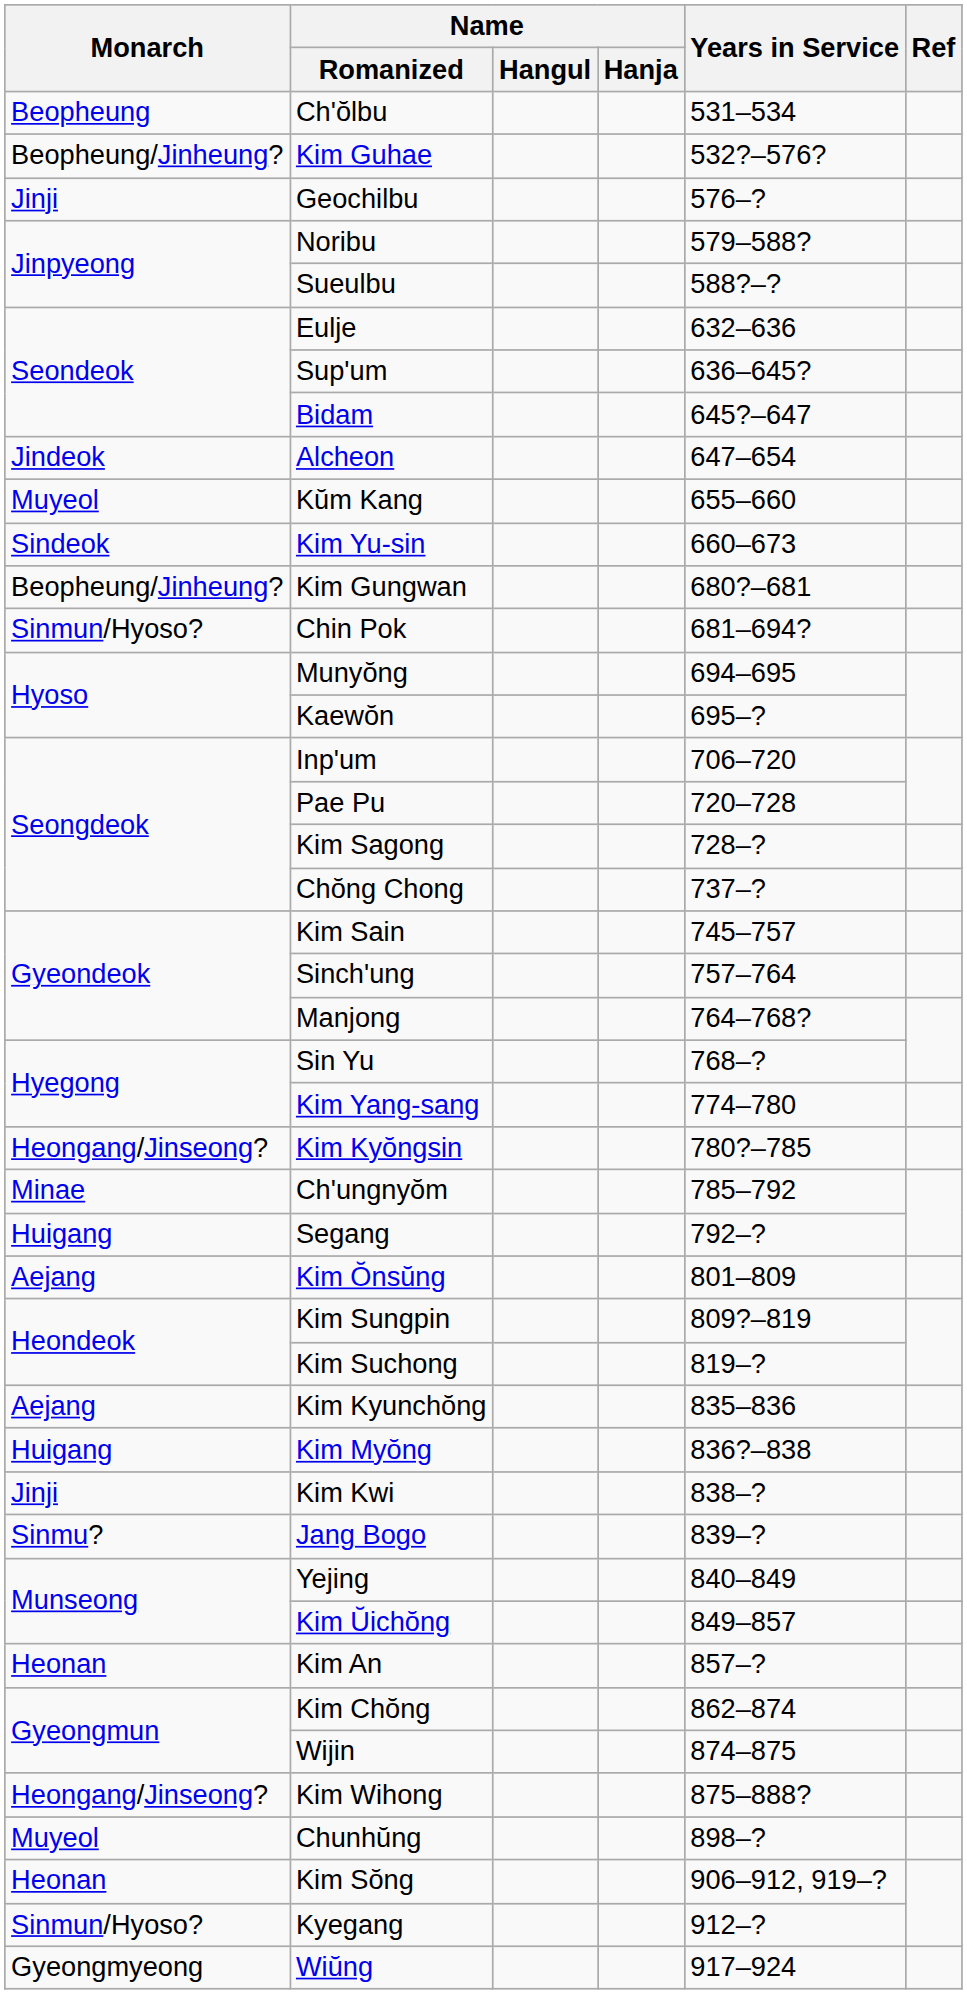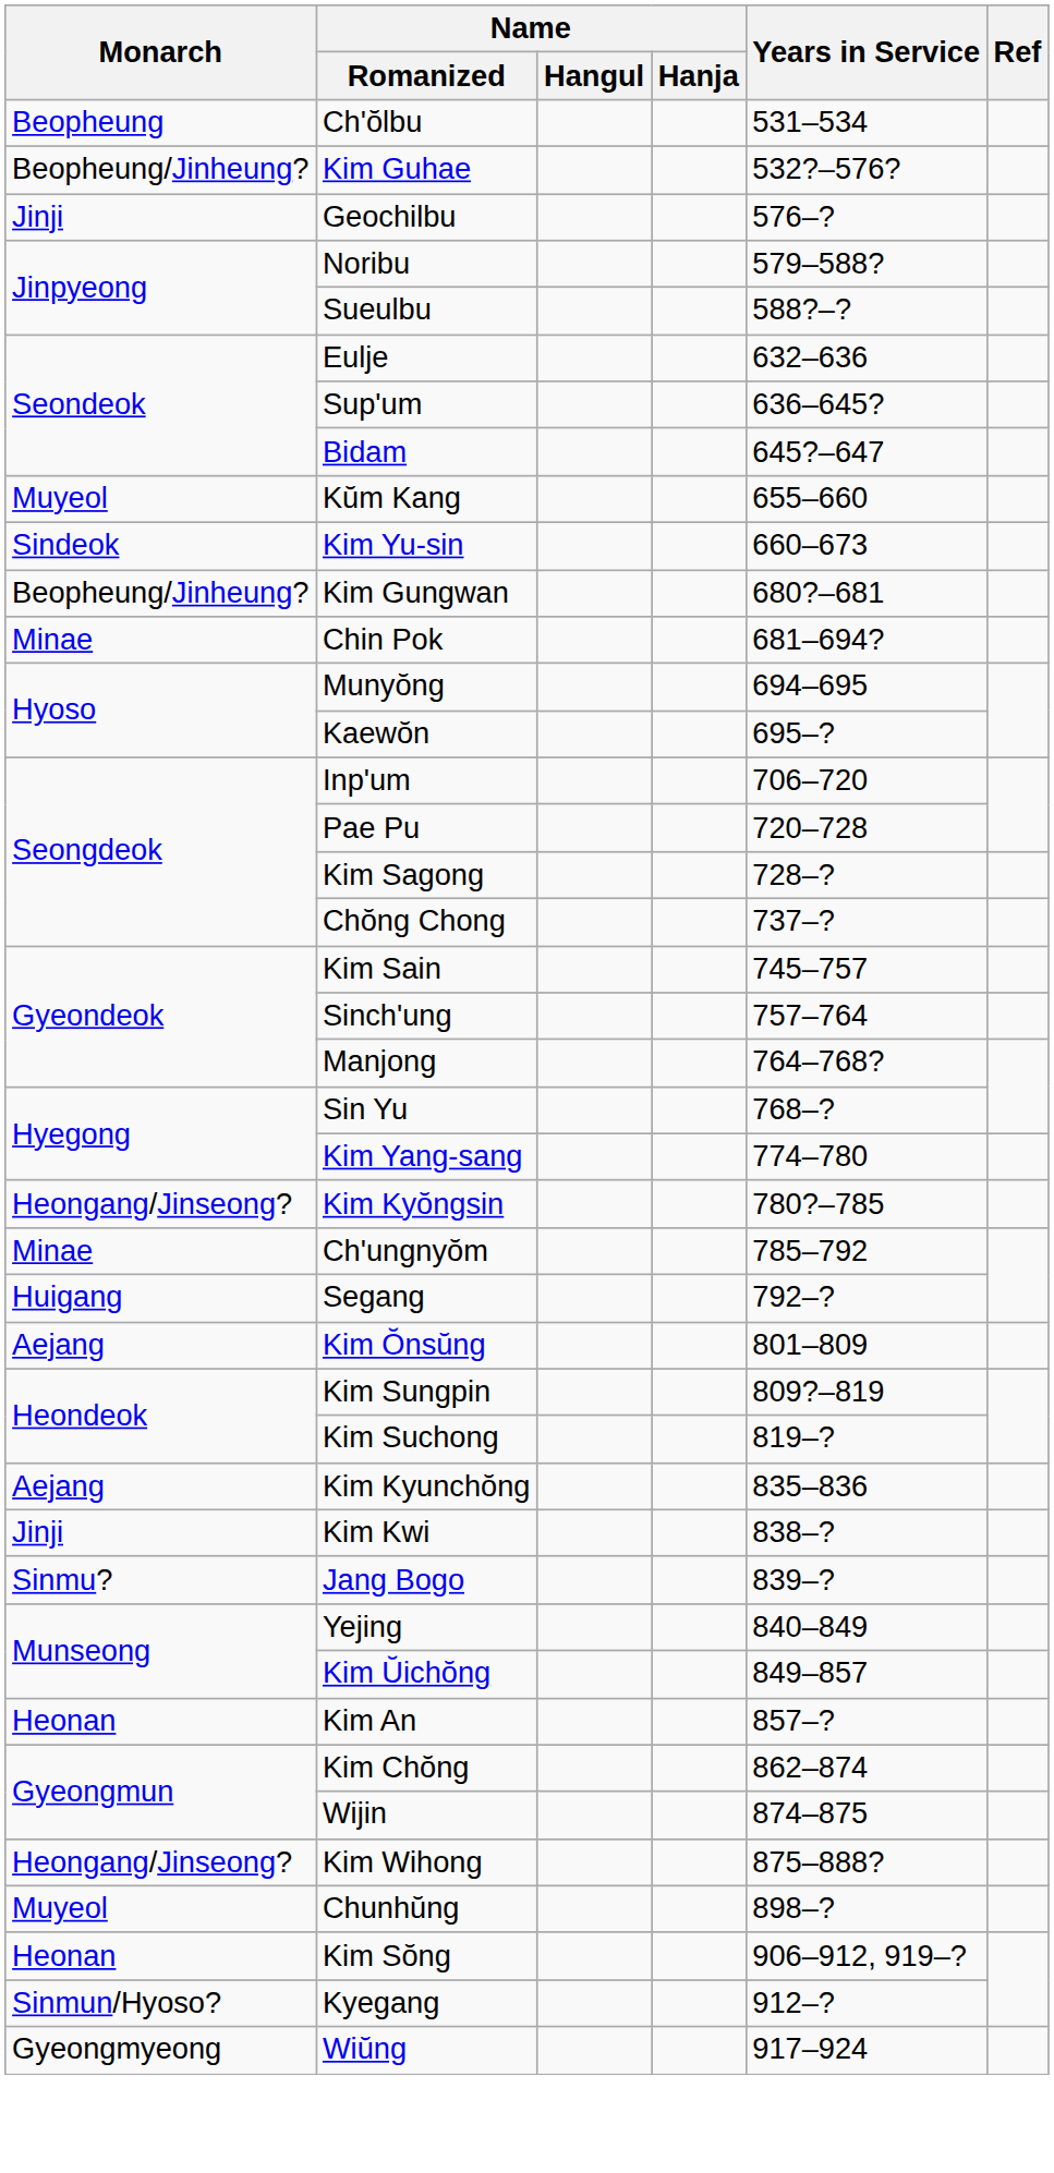 <table class="wikitable">
 <tr>
 <th rowspan="2">Monarch</th>
 <th colspan="3">Name</th>
 <th rowspan="2">Years in Service</th>
 <th rowspan="2">Ref</th>
 </tr>
 <tr>
 <th>Romanized</th>
 <th>Hangul</th>
 <th>Hanja</th>
 </tr>
 <tr>
 <td><a href='#'>Beopheung</a></td>
 <td>Ch'ŏlbu</td>
 <td></td>
 <td></td>
 <td>531–534</td>
 <td></td>
 </tr>
 <tr>
 <td>Beopheung/<a href='#'>Jinheung</a>?</td>
 <td><a href='#'>Kim Guhae</a></td>
 <td></td>
 <td></td>
 <td>532?–576?</td>
 <td></td>
 </tr>
 <tr>
 <td><a href='#'>Jinji</a></td>
 <td>Geochilbu</td>
 <td></td>
 <td></td>
 <td>576–?</td>
 <td></td>
 </tr>
 <tr>
 <td rowspan="2"><a href='#'>Jinpyeong</a></td>
 <td>Noribu</td>
 <td></td>
 <td></td>
 <td>579–588?</td>
 <td></td>
 </tr>
 <tr>
 <td>Sueulbu</td>
 <td></td>
 <td></td>
 <td>588?–?</td>
 <td></td>
 </tr>
 <tr>
 <td rowspan="3"><a href='#'>Seondeok</a></td>
 <td>Eulje</td>
 <td></td>
 <td></td>
 <td>632–636</td>
 <td></td>
 </tr>
 <tr>
 <td>Sup'um</td>
 <td></td>
 <td></td>
 <td>636–645?</td>
 <td></td>
 </tr>
 <tr>
 <td><a href='#'>Bidam</a></td>
 <td></td>
 <td></td>
 <td>645?–647</td>
 <td></td>
 </tr>
 <tr>
-<td><a href='#'>Jindeok</a></td>
-<td><a href='#'>Alcheon</a></td>
-<td></td>
-<td></td>
-<td>647–654</td>
-<td></td>
-</tr>
-<tr>
 <td><a href='#'>Muyeol</a></td>
 <td>Kŭm Kang</td>
 <td></td>
 <td></td>
 <td>655–660</td>
 <td></td>
 </tr>
 <tr>
 <td><a href='#'>Sindeok</a></td>
 <td><a href='#'>Kim Yu-sin</a></td>
 <td></td>
 <td></td>
 <td>660–673</td>
 <td></td>
 </tr>
 <tr>
 <td>Beopheung/<a href='#'>Jinheung</a>?</td>
 <td>Kim Gungwan</td>
 <td></td>
 <td></td>
 <td>680?–681</td>
 <td></td>
 </tr>
 <tr>
-<td><a href='#'>Sinmun</a>/Hyoso?</td>
+<td><a href='#'>Minae</a></td>
 <td>Chin Pok</td>
 <td></td>
 <td></td>
 <td>681–694?</td>
 <td></td>
 </tr>
 <tr>
 <td rowspan="2"><a href='#'>Hyoso</a></td>
 <td>Munyŏng</td>
 <td></td>
 <td></td>
 <td>694–695</td>
 <td rowspan="2"></td>
 </tr>
 <tr>
 <td>Kaewŏn</td>
 <td></td>
 <td></td>
 <td>695–?</td>
 </tr>
 <tr>
 <td rowspan="4"><a href='#'>Seongdeok</a></td>
 <td>Inp'um</td>
 <td></td>
 <td></td>
 <td>706–720</td>
 <td rowspan="2"></td>
 </tr>
 <tr>
 <td>Pae Pu</td>
 <td></td>
 <td></td>
 <td>720–728</td>
 </tr>
 <tr>
 <td>Kim Sagong</td>
 <td></td>
 <td></td>
 <td>728–?</td>
 <td></td>
 </tr>
 <tr>
 <td>Chŏng Chong</td>
 <td></td>
 <td></td>
 <td>737–?</td>
 <td></td>
 </tr>
 <tr>
 <td rowspan="3"><a href='#'>Gyeondeok</a></td>
 <td>Kim Sain</td>
 <td></td>
 <td></td>
 <td>745–757</td>
 <td></td>
 </tr>
 <tr>
 <td>Sinch'ung</td>
 <td></td>
 <td></td>
 <td>757–764</td>
 <td></td>
 </tr>
 <tr>
 <td>Manjong</td>
 <td></td>
 <td></td>
 <td>764–768?</td>
 <td rowspan="2"></td>
 </tr>
 <tr>
 <td rowspan="2"><a href='#'>Hyegong</a></td>
 <td>Sin Yu</td>
 <td></td>
 <td></td>
 <td>768–?</td>
 </tr>
 <tr>
 <td><a href='#'>Kim Yang-sang</a></td>
 <td></td>
 <td></td>
 <td>774–780</td>
 <td></td>
 </tr>
 <tr>
 <td><a href='#'>Heongang</a>/<a href='#'>Jinseong</a>?</td>
 <td><a href='#'>Kim Kyŏngsin</a></td>
 <td></td>
 <td></td>
 <td>780?–785</td>
 <td></td>
 </tr>
 <tr>
 <td><a href='#'>Minae</a></td>
 <td>Ch'ungnyŏm</td>
 <td></td>
 <td></td>
 <td>785–792</td>
 <td rowspan="2"></td>
 </tr>
 <tr>
 <td><a href='#'>Huigang</a></td>
 <td>Segang</td>
 <td></td>
 <td></td>
 <td>792–?</td>
 </tr>
 <tr>
 <td><a href='#'>Aejang</a></td>
 <td><a href='#'>Kim Ŏnsŭng</a></td>
 <td></td>
 <td></td>
 <td>801–809</td>
 <td></td>
 </tr>
 <tr>
 <td rowspan="2"><a href='#'>Heondeok</a></td>
 <td>Kim Sungpin</td>
 <td></td>
 <td></td>
 <td>809?–819</td>
 <td rowspan="2"></td>
 </tr>
 <tr>
 <td>Kim Suchong</td>
 <td></td>
 <td></td>
 <td>819–?</td>
 </tr>
 <tr>
 <td><a href='#'>Aejang</a></td>
 <td>Kim Kyunchŏng</td>
 <td></td>
 <td></td>
 <td>835–836</td>
 <td></td>
 </tr>
 <tr>
-<td><a href='#'>Huigang</a></td>
-<td><a href='#'>Kim Myŏng</a></td>
-<td></td>
-<td></td>
-<td>836?–838</td>
-<td></td>
-</tr>
-<tr>
 <td><a href='#'>Jinji</a></td>
 <td>Kim Kwi</td>
 <td></td>
 <td></td>
 <td>838–?</td>
 <td></td>
 </tr>
 <tr>
 <td><a href='#'>Sinmu</a>?</td>
 <td><a href='#'>Jang Bogo</a></td>
 <td></td>
 <td></td>
 <td>839–?</td>
 <td></td>
 </tr>
 <tr>
 <td rowspan="2"><a href='#'>Munseong</a></td>
 <td>Yejing</td>
 <td></td>
 <td></td>
 <td>840–849</td>
 <td></td>
 </tr>
 <tr>
 <td><a href='#'>Kim Ŭichŏng</a></td>
 <td></td>
 <td></td>
 <td>849–857</td>
 <td></td>
 </tr>
 <tr>
 <td><a href='#'>Heonan</a></td>
 <td>Kim An</td>
 <td></td>
 <td></td>
 <td>857–?</td>
 <td></td>
 </tr>
 <tr>
 <td rowspan="2"><a href='#'>Gyeongmun</a></td>
 <td>Kim Chŏng</td>
 <td></td>
 <td></td>
 <td>862–874</td>
 <td></td>
 </tr>
 <tr>
 <td>Wijin</td>
 <td></td>
 <td></td>
 <td>874–875</td>
 <td></td>
 </tr>
 <tr>
 <td><a href='#'>Heongang</a>/<a href='#'>Jinseong</a>?</td>
 <td>Kim Wihong</td>
 <td></td>
 <td></td>
 <td>875–888?</td>
 <td></td>
 </tr>
 <tr>
 <td><a href='#'>Muyeol</a></td>
 <td>Chunhŭng</td>
 <td></td>
 <td></td>
 <td>898–?</td>
 <td></td>
 </tr>
 <tr>
 <td><a href='#'>Heonan</a></td>
 <td>Kim Sŏng</td>
 <td></td>
 <td></td>
 <td>906–912, 919–?</td>
 <td rowspan="2"></td>
 </tr>
 <tr>
 <td><a href='#'>Sinmun</a>/Hyoso?</td>
 <td>Kyegang</td>
 <td></td>
 <td></td>
 <td>912–?</td>
 </tr>
 <tr>
 <td>Gyeongmyeong</td>
 <td><a href='#'>Wiŭng</a></td>
 <td></td>
 <td></td>
 <td>917–924</td>
 <td></td>
 </tr>
 </table>
